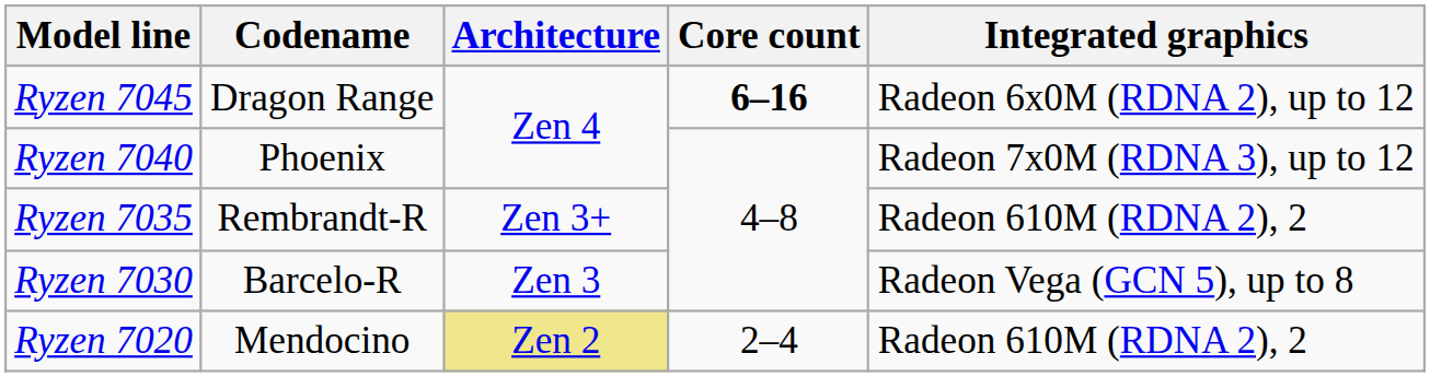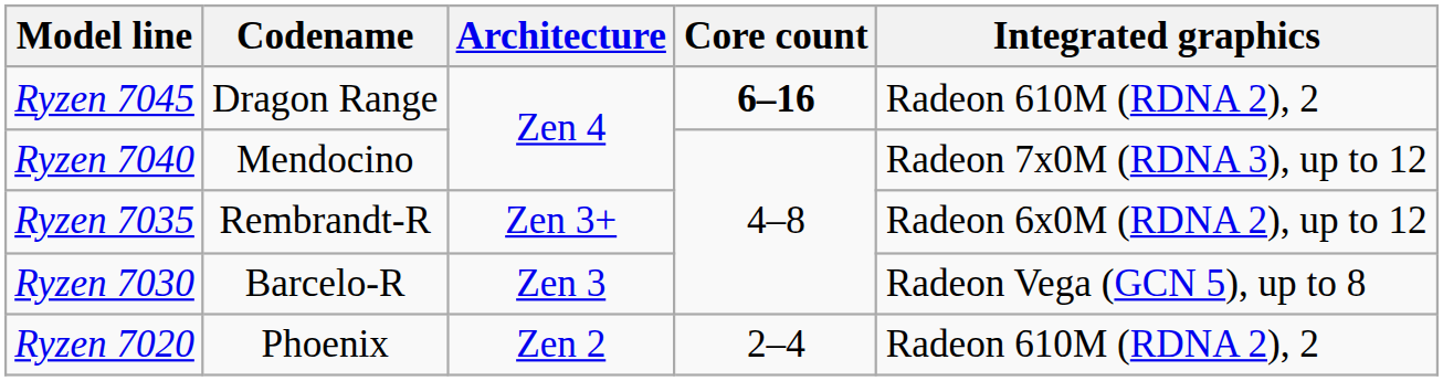 <table class="wikitable" style="text-align: center;">
 <tr>
 <th>Model line</th>
 <th>Codename</th>
 <th><a href='#'>Architecture</a></th>
 <th>Core count</th>
 <th>Integrated graphics</th>
 </tr>
 <tr>
 <td style="text-align: left;"><a href='#'><em>Ryzen 7045</em></a></td>
 <td>Dragon Range</td>
 <td rowspan=2><a href='#'>Zen 4</a></td>
 <td><strong>6–16</strong></td>
-<td style="text-align: left;">Radeon 6x0M (<a href='#'>RDNA 2</a>), up to 12 </td>
+<td style="text-align: left;">Radeon 610M (<a href='#'>RDNA 2</a>), 2 </td>
 </tr>
 <tr>
 <td style="text-align: left;"><a href='#'><em>Ryzen 7040</em></a></td>
-<td>Phoenix</td>
+<td>Mendocino</td>
 <td rowspan="3">4–8</td>
 <td style="text-align: left;">Radeon 7x0M (<a href='#'>RDNA 3</a>), up to 12 </td>
 </tr>
 <tr>
 <td style="text-align: left;"><a href='#'><em>Ryzen 7035</em></a></td>
 <td>Rembrandt-R</td>
 <td><a href='#'>Zen 3+</a></td>
-<td style="text-align: left;">Radeon 610M (<a href='#'>RDNA 2</a>), 2 </td>
+<td style="text-align: left;">Radeon 6x0M (<a href='#'>RDNA 2</a>), up to 12 </td>
 </tr>
 <tr>
 <td style="text-align: left;"><a href='#'><em>Ryzen 7030</em></a></td>
 <td>Barcelo-R</td>
 <td><a href='#'>Zen 3</a></td>
 <td style="text-align: left;">Radeon Vega (<a href='#'>GCN 5</a>), up to 8 </td>
 </tr>
 <tr>
 <td style="text-align: left;"><a href='#'><em>Ryzen 7020</em></a></td>
-<td>Mendocino</td>
-<td style="background: khaki;"><a href='#'>Zen 2</a></td>
+<td>Phoenix</td>
+<td><a href='#'>Zen 2</a></td>
 <td>2–4</td>
 <td style="text-align: left;">Radeon 610M (<a href='#'>RDNA 2</a>), 2 </td>
 </tr>
 </table>
